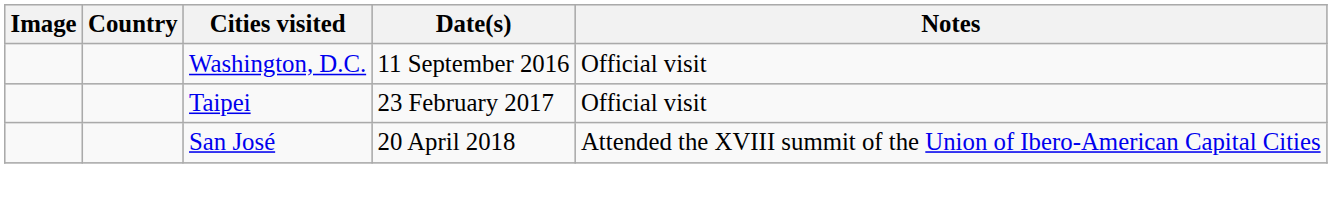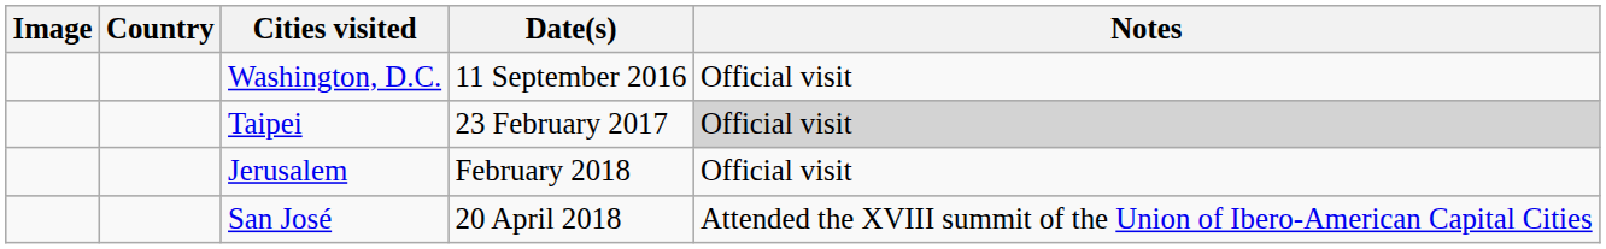 <table class="wikitable">
 <tr>
 <th>Image</th>
 <th>Country</th>
 <th>Cities visited</th>
 <th>Date(s)</th>
 <th>Notes</th>
 </tr>
 <tr>
 <td></td>
 <td></td>
 <td><a href='#'>Washington, D.C.</a></td>
 <td>11 September 2016</td>
 <td>Official visit</td>
 </tr>
 <tr>
 <td></td>
 <td></td>
 <td><a href='#'>Taipei</a></td>
 <td>23 February 2017</td>
+<td style="background: lightgrey;">Official visit</td>
+</tr>
+<tr>
+<td></td>
+<td></td>
+<td><a href='#'>Jerusalem</a></td>
+<td>February 2018</td>
 <td>Official visit</td>
 </tr>
 <tr>
 <td></td>
 <td></td>
 <td><a href='#'>San José</a></td>
 <td>20 April 2018</td>
 <td>Attended the XVIII summit of the <a href='#'>Union of Ibero-American Capital Cities</a></td>
 </tr>
 </table>
